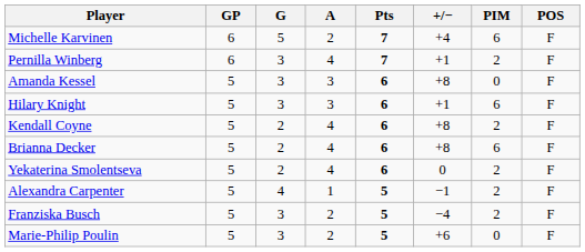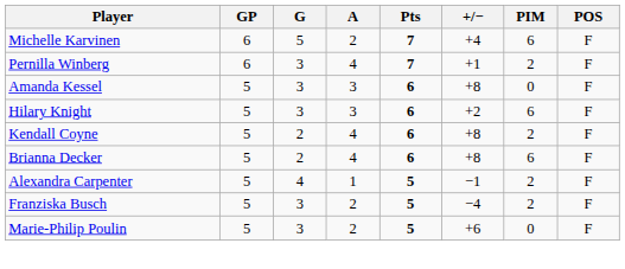 <table class="wikitable sortable" style="text-align:center;">
 <tr>
 <th style="width:225px;">Player</th>
 <th style="width:50px;">GP</th>
 <th style="width:50px;">G</th>
 <th style="width:50px;">A</th>
 <th style="width:60px;">Pts</th>
 <th style="width:60px;">+/−</th>
 <th style="width:50px;">PIM</th>
 <th style="width:60px;">POS</th>
 </tr>
 <tr>
 <td style="text-align:left;"> <a href='#'>Michelle Karvinen</a></td>
 <td>6</td>
 <td>5</td>
 <td>2</td>
 <td><strong>7</strong></td>
 <td>+4</td>
 <td>6</td>
 <td>F</td>
 </tr>
 <tr>
 <td style="text-align:left;"> <a href='#'>Pernilla Winberg</a></td>
 <td>6</td>
 <td>3</td>
 <td>4</td>
 <td><strong>7</strong></td>
 <td>+1</td>
 <td>2</td>
 <td>F</td>
 </tr>
 <tr>
 <td style="text-align:left;"> <a href='#'>Amanda Kessel</a></td>
 <td>5</td>
 <td>3</td>
 <td>3</td>
 <td><strong>6</strong></td>
 <td>+8</td>
 <td>0</td>
 <td>F</td>
 </tr>
 <tr>
 <td style="text-align:left;"> <a href='#'>Hilary Knight</a></td>
 <td>5</td>
 <td>3</td>
 <td>3</td>
 <td><strong>6</strong></td>
-<td>+1</td>
+<td>+2</td>
 <td>6</td>
 <td>F</td>
 </tr>
 <tr>
 <td style="text-align:left;"> <a href='#'>Kendall Coyne</a></td>
 <td>5</td>
 <td>2</td>
 <td>4</td>
 <td><strong>6</strong></td>
 <td>+8</td>
 <td>2</td>
 <td>F</td>
 </tr>
 <tr>
 <td style="text-align:left;"> <a href='#'>Brianna Decker</a></td>
 <td>5</td>
 <td>2</td>
 <td>4</td>
 <td><strong>6</strong></td>
 <td>+8</td>
 <td>6</td>
-<td>F</td>
-</tr>
-<tr>
-<td style="text-align:left;"> <a href='#'>Yekaterina Smolentseva</a></td>
-<td>5</td>
-<td>2</td>
-<td>4</td>
-<td><strong>6</strong></td>
-<td>0</td>
-<td>2</td>
 <td>F</td>
 </tr>
 <tr>
 <td style="text-align:left;"> <a href='#'>Alexandra Carpenter</a></td>
 <td>5</td>
 <td>4</td>
 <td>1</td>
 <td><strong>5</strong></td>
 <td>−1</td>
 <td>2</td>
 <td>F</td>
 </tr>
 <tr>
 <td style="text-align:left;"> <a href='#'>Franziska Busch</a></td>
 <td>5</td>
 <td>3</td>
 <td>2</td>
 <td><strong>5</strong></td>
 <td>−4</td>
 <td>2</td>
 <td>F</td>
 </tr>
 <tr>
 <td style="text-align:left;"> <a href='#'>Marie-Philip Poulin</a></td>
 <td>5</td>
 <td>3</td>
 <td>2</td>
 <td><strong>5</strong></td>
 <td>+6</td>
 <td>0</td>
 <td>F</td>
 </tr>
 </table>
